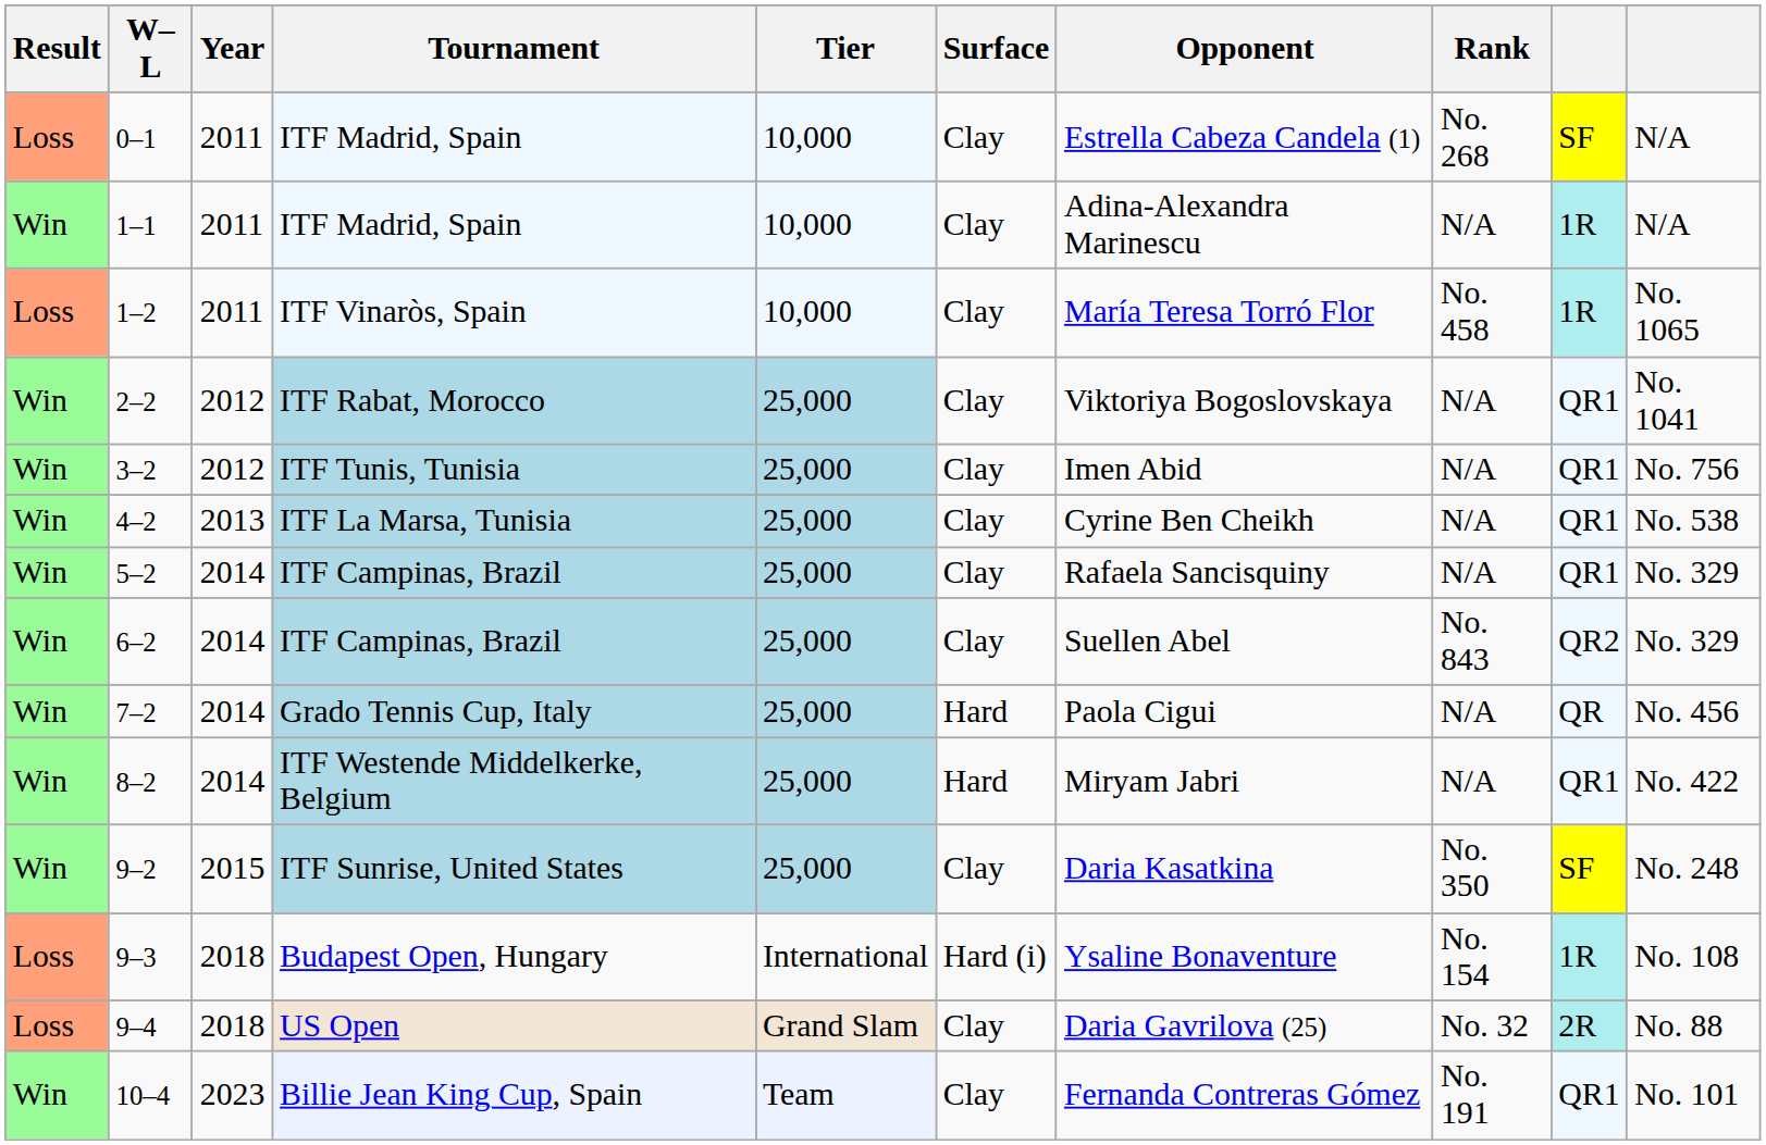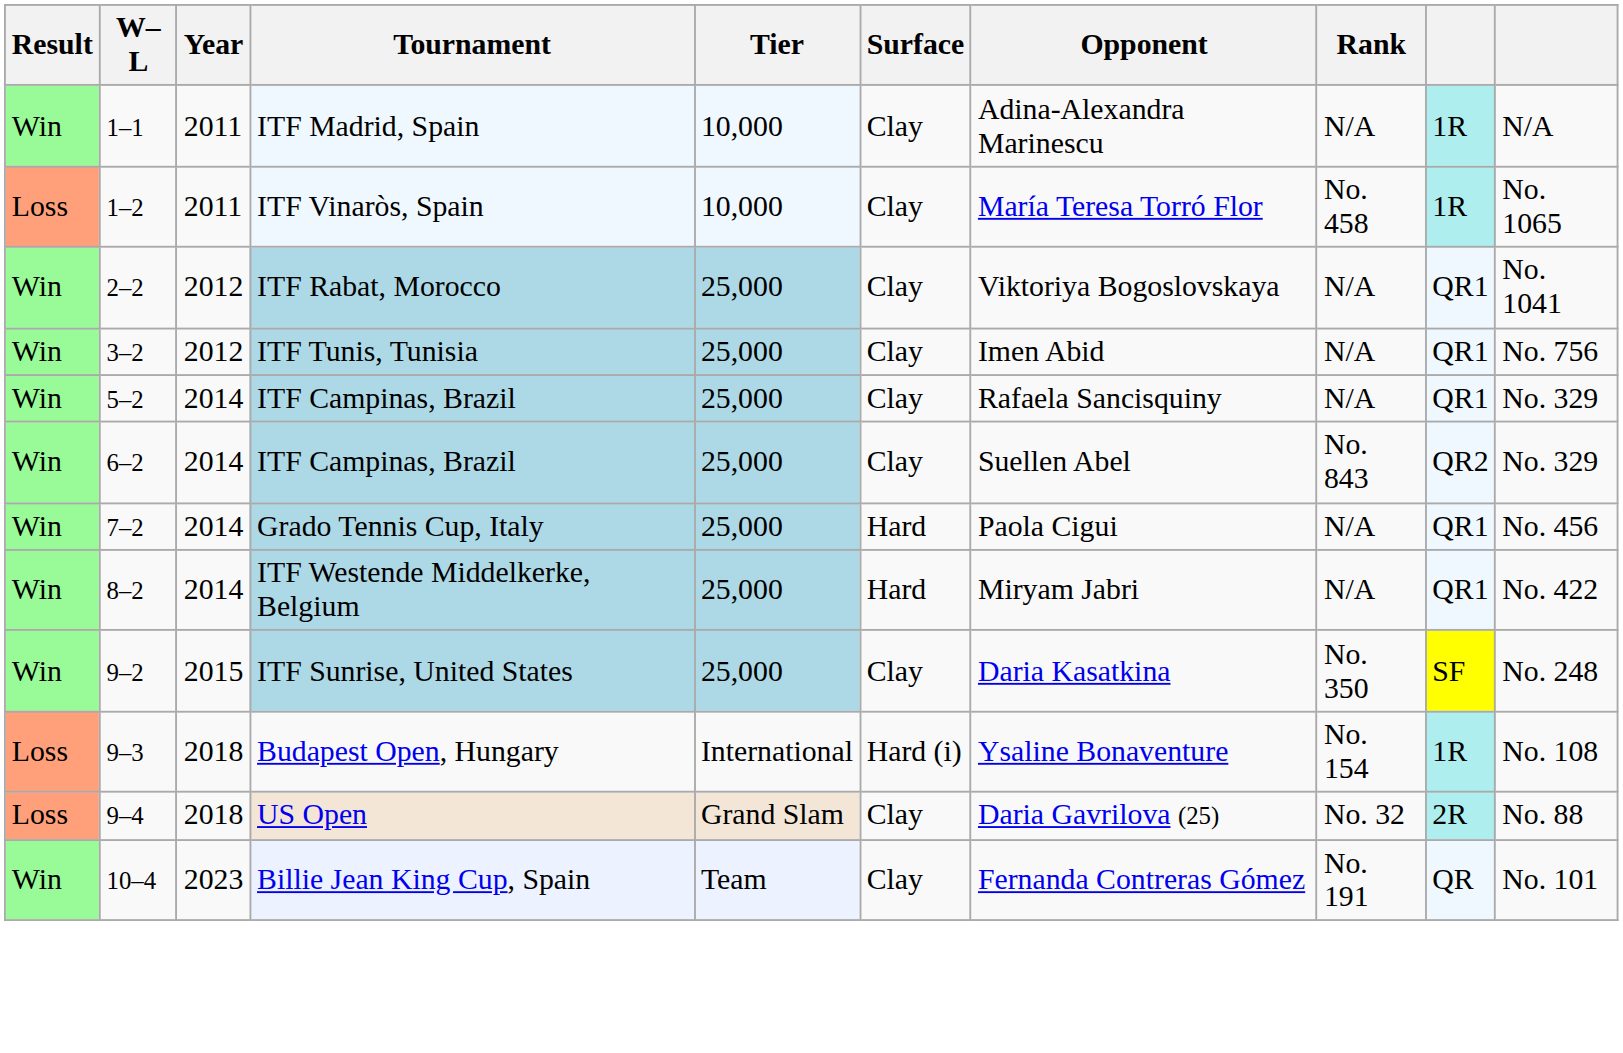 <table class="wikitable sortable">
 <tr>
 <th>Result</th>
 <th class="unsortable">W–L</th>
 <th>Year</th>
 <th>Tournament</th>
 <th>Tier</th>
 <th>Surface</th>
 <th>Opponent</th>
 <th>Rank</th>
 <th></th>
 <th></th>
-</tr>
-<tr>
-<td bgcolor=FFA07A>Loss</td>
-<td><small>0–1</small></td>
-<td>2011</td>
-<td bgcolor=f0f8ff>ITF Madrid, Spain</td>
-<td bgcolor=f0f8ff>10,000</td>
-<td>Clay</td>
-<td> <a href='#'>Estrella Cabeza Candela</a> <small>(1)</small></td>
-<td>No. 268</td>
-<td bgcolor=yellow>SF</td>
-<td>N/A</td>
 </tr>
 <tr>
 <td bgcolor=98FB98>Win</td>
 <td><small>1–1</small></td>
 <td>2011</td>
 <td bgcolor=f0f8ff>ITF Madrid, Spain</td>
 <td bgcolor=f0f8ff>10,000</td>
 <td>Clay</td>
 <td> Adina-Alexandra Marinescu</td>
 <td>N/A</td>
 <td bgcolor=afeeee>1R</td>
 <td>N/A</td>
 </tr>
 <tr>
 <td bgcolor=FFA07A>Loss</td>
 <td><small>1–2</small></td>
 <td>2011</td>
 <td bgcolor=f0f8ff>ITF Vinaròs, Spain</td>
 <td bgcolor=f0f8ff>10,000</td>
 <td>Clay</td>
 <td> <a href='#'>María Teresa Torró Flor</a></td>
 <td>No. 458</td>
 <td bgcolor=afeeee>1R</td>
 <td>No. 1065</td>
 </tr>
 <tr>
 <td bgcolor=98FB98>Win</td>
 <td><small>2–2</small></td>
 <td>2012</td>
 <td bgcolor=lightblue>ITF Rabat, Morocco</td>
 <td bgcolor=lightblue>25,000</td>
 <td>Clay</td>
 <td> Viktoriya Bogoslovskaya</td>
 <td>N/A</td>
 <td bgcolor=f0f8ff>QR1</td>
 <td>No. 1041</td>
 </tr>
 <tr>
 <td bgcolor=98FB98>Win</td>
 <td><small>3–2</small></td>
 <td>2012</td>
 <td bgcolor=lightblue>ITF Tunis, Tunisia</td>
 <td bgcolor=lightblue>25,000</td>
 <td>Clay</td>
 <td> Imen Abid</td>
 <td>N/A</td>
 <td bgcolor=f0f8ff>QR1</td>
 <td>No. 756</td>
 </tr>
 <tr>
 <td bgcolor=98FB98>Win</td>
-<td><small>4–2</small></td>
-<td>2013</td>
-<td bgcolor=lightblue>ITF La Marsa, Tunisia</td>
-<td bgcolor=lightblue>25,000</td>
-<td>Clay</td>
-<td> Cyrine Ben Cheikh</td>
-<td>N/A</td>
-<td bgcolor=f0f8ff>QR1</td>
-<td>No. 538</td>
-</tr>
-<tr>
-<td bgcolor=98FB98>Win</td>
 <td><small>5–2</small></td>
 <td>2014</td>
 <td bgcolor=lightblue>ITF Campinas, Brazil</td>
 <td bgcolor=lightblue>25,000</td>
 <td>Clay</td>
 <td> Rafaela Sancisquiny</td>
 <td>N/A</td>
 <td bgcolor=f0f8ff>QR1</td>
 <td>No. 329</td>
 </tr>
 <tr>
 <td bgcolor=98FB98>Win</td>
 <td><small>6–2</small></td>
 <td>2014</td>
 <td bgcolor=lightblue>ITF Campinas, Brazil</td>
 <td bgcolor=lightblue>25,000</td>
 <td>Clay</td>
 <td> Suellen Abel</td>
 <td>No. 843</td>
 <td bgcolor=f0f8ff>QR2</td>
 <td>No. 329</td>
 </tr>
 <tr>
 <td bgcolor=98FB98>Win</td>
 <td><small>7–2</small></td>
 <td>2014</td>
 <td bgcolor=lightblue>Grado Tennis Cup, Italy</td>
 <td bgcolor=lightblue>25,000</td>
 <td>Hard</td>
 <td> Paola Cigui</td>
 <td>N/A</td>
-<td bgcolor=f0f8ff>QR</td>
+<td bgcolor=f0f8ff>QR1</td>
 <td>No. 456</td>
 </tr>
 <tr>
 <td bgcolor=98FB98>Win</td>
 <td><small>8–2</small></td>
 <td>2014</td>
 <td bgcolor=lightblue>ITF Westende Middelkerke, Belgium</td>
 <td bgcolor=lightblue>25,000</td>
 <td>Hard</td>
 <td> Miryam Jabri</td>
 <td>N/A</td>
 <td bgcolor=f0f8ff>QR1</td>
 <td>No. 422</td>
 </tr>
 <tr>
 <td bgcolor=98FB98>Win</td>
 <td><small>9–2</small></td>
 <td>2015</td>
 <td bgcolor=lightblue>ITF Sunrise, United States</td>
 <td bgcolor=lightblue>25,000</td>
 <td>Clay</td>
 <td> <a href='#'>Daria Kasatkina</a></td>
 <td>No. 350</td>
 <td bgcolor=yellow>SF</td>
 <td>No. 248</td>
 </tr>
 <tr>
 <td bgcolor=FFA07A>Loss</td>
 <td><small>9–3</small></td>
 <td>2018</td>
 <td><a href='#'>Budapest Open</a>, Hungary</td>
 <td>International</td>
 <td>Hard (i)</td>
 <td> <a href='#'>Ysaline Bonaventure</a></td>
 <td>No. 154</td>
 <td bgcolor=afeeee>1R</td>
 <td>No. 108</td>
 </tr>
 <tr>
 <td bgcolor=FFA07A>Loss</td>
 <td><small>9–4</small></td>
 <td>2018</td>
 <td bgcolor=f3e6d7><a href='#'>US Open</a></td>
 <td bgcolor=f3e6d7>Grand Slam</td>
 <td>Clay</td>
 <td> <a href='#'>Daria Gavrilova</a> <small>(25)</small></td>
 <td>No. 32</td>
 <td bgcolor=afeeee>2R</td>
 <td>No. 88</td>
 </tr>
 <tr>
 <td bgcolor=98FB98>Win</td>
 <td><small>10–4</small></td>
 <td>2023</td>
 <td bgcolor=ecf2ff><a href='#'>Billie Jean King Cup</a>, Spain</td>
 <td bgcolor=ecf2ff>Team</td>
 <td>Clay</td>
 <td> <a href='#'>Fernanda Contreras Gómez</a></td>
 <td>No. 191</td>
-<td bgcolor=f0f8ff>QR1</td>
+<td bgcolor=f0f8ff>QR</td>
 <td>No. 101</td>
 </tr>
 </table>
